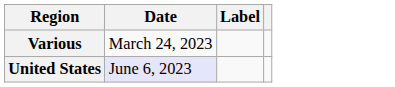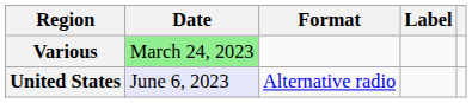 <table class="wikitable plainrowheaders">
 <tr>
 <th scope="col">Region</th>
 <th scope="col">Date</th>
+<th scope="col">Format</th>
 <th scope="col">Label</th>
 <th scope="col" class="unsortable"></th>
 </tr>
 <tr>
 <th scope="row">Various</th>
-<td>March 24, 2023</td>
+<td style="background: lightgreen;">March 24, 2023</td>
+<td></td>
 <td></td>
 <td align="center"></td>
 </tr>
 <tr>
 <th scope="row">United States</th>
 <td style="background: lavender;">June 6, 2023</td>
+<td><a href='#'>Alternative radio</a></td>
 <td></td>
 <td align="center"></td>
 </tr>
 </table>
